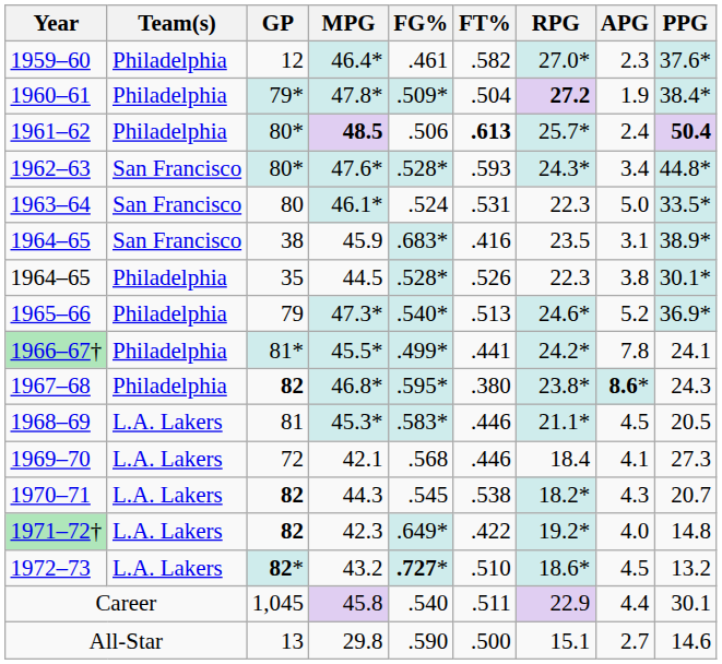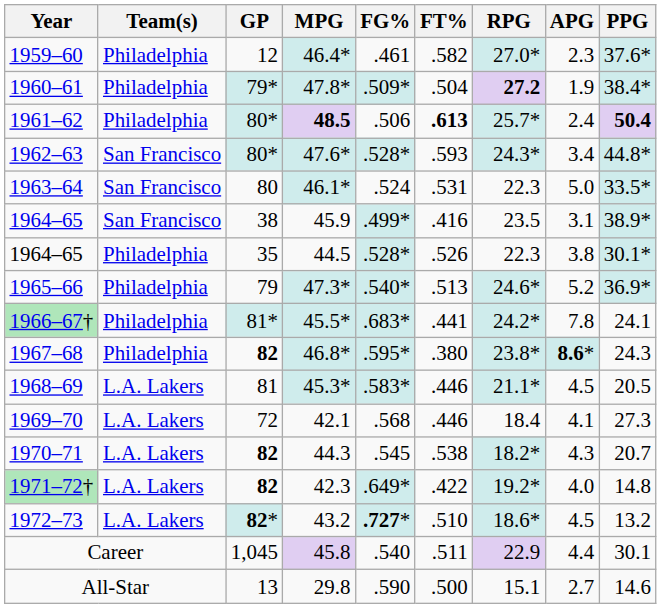 <table class="wikitable sortable" style="font-size:100%; text-align:right;">
 <tr>
 <th>Year</th>
 <th>Team(s)</th>
 <th>GP</th>
 <th>MPG</th>
 <th>FG%</th>
 <th>FT%</th>
 <th>RPG</th>
 <th>APG</th>
 <th>PPG</th>
 </tr>
 <tr>
 <td style="text-align:left;"><a href='#'>1959–60</a></td>
 <td style="text-align:left;"><a href='#'>Philadelphia</a></td>
 <td>12</td>
 <td bgcolor="CFECEC">46.4*</td>
 <td>.461</td>
 <td>.582</td>
 <td bgcolor="CFECEC">27.0*</td>
 <td>2.3</td>
 <td bgcolor="CFECEC">37.6*</td>
 </tr>
 <tr>
 <td style="text-align:left;"><a href='#'>1960–61</a></td>
 <td style="text-align:left;"><a href='#'>Philadelphia</a></td>
 <td bgcolor="CFECEC">79*</td>
 <td bgcolor="CFECEC">47.8*</td>
 <td bgcolor="CFECEC">.509*</td>
 <td>.504</td>
 <td bgcolor="EOCEF2"><strong>27.2</strong></td>
 <td>1.9</td>
 <td bgcolor="CFECEC">38.4*</td>
 </tr>
 <tr>
 <td style="text-align:left;"><a href='#'>1961–62</a></td>
 <td style="text-align:left;"><a href='#'>Philadelphia</a></td>
 <td bgcolor="CFECEC">80*</td>
 <td bgcolor="EOCEF2"><strong>48.5</strong></td>
 <td>.506</td>
 <td><strong>.613</strong></td>
 <td bgcolor="CFECEC">25.7*</td>
 <td>2.4</td>
 <td bgcolor="EOCEF2"><strong>50.4</strong></td>
 </tr>
 <tr>
 <td style="text-align:left;"><a href='#'>1962–63</a></td>
 <td style="text-align:left;"><a href='#'>San Francisco</a></td>
 <td bgcolor="CFECEC">80*</td>
 <td bgcolor="CFECEC">47.6*</td>
 <td bgcolor="CFECEC">.528*</td>
 <td>.593</td>
 <td bgcolor="CFECEC">24.3*</td>
 <td>3.4</td>
 <td bgcolor="CFECEC">44.8*</td>
 </tr>
 <tr>
 <td style="text-align:left;"><a href='#'>1963–64</a></td>
 <td style="text-align:left;"><a href='#'>San Francisco</a></td>
 <td>80</td>
 <td bgcolor="CFECEC">46.1*</td>
 <td>.524</td>
 <td>.531</td>
 <td>22.3</td>
 <td>5.0</td>
 <td bgcolor="CFECEC">33.5*</td>
 </tr>
 <tr>
 <td style="text-align:left;"><a href='#'>1964–65</a></td>
 <td style="text-align:left;"><a href='#'>San Francisco</a></td>
 <td>38</td>
 <td>45.9</td>
-<td bgcolor="CFECEC">.683*</td>
+<td bgcolor="CFECEC">.499*</td>
 <td>.416</td>
 <td>23.5</td>
 <td>3.1</td>
 <td bgcolor="CFECEC">38.9*</td>
 </tr>
 <tr>
 <td style="text-align:left;">1964–65</td>
 <td style="text-align:left;"><a href='#'>Philadelphia</a></td>
 <td>35</td>
 <td>44.5</td>
 <td bgcolor="CFECEC">.528*</td>
 <td>.526</td>
 <td>22.3</td>
 <td>3.8</td>
 <td bgcolor="CFECEC">30.1*</td>
 </tr>
 <tr>
 <td style="text-align:left;"><a href='#'>1965–66</a></td>
 <td style="text-align:left;"><a href='#'>Philadelphia</a></td>
 <td>79</td>
 <td bgcolor="CFECEC">47.3*</td>
 <td bgcolor="CFECEC">.540*</td>
 <td>.513</td>
 <td bgcolor="CFECEC">24.6*</td>
 <td>5.2</td>
 <td bgcolor="CFECEC">36.9*</td>
 </tr>
 <tr>
 <td style="text-align:left;background:#afe6ba;"><a href='#'>1966–67</a>†</td>
 <td style="text-align:left;"><a href='#'>Philadelphia</a></td>
 <td bgcolor="CFECEC">81*</td>
 <td bgcolor="CFECEC">45.5*</td>
-<td bgcolor="CFECEC">.499*</td>
+<td bgcolor="CFECEC">.683*</td>
 <td>.441</td>
 <td bgcolor="CFECEC">24.2*</td>
 <td>7.8</td>
 <td>24.1</td>
 </tr>
 <tr>
 <td style="text-align:left;"><a href='#'>1967–68</a></td>
 <td style="text-align:left;"><a href='#'>Philadelphia</a></td>
 <td><strong>82</strong></td>
 <td bgcolor="CFECEC">46.8*</td>
 <td bgcolor="CFECEC">.595*</td>
 <td>.380</td>
 <td bgcolor="CFECEC">23.8*</td>
 <td bgcolor="CFECEC"><strong>8.6</strong>*</td>
 <td>24.3</td>
 </tr>
 <tr>
 <td style="text-align:left;"><a href='#'>1968–69</a></td>
 <td style="text-align:left;"><a href='#'>L.A. Lakers</a></td>
 <td>81</td>
 <td bgcolor="CFECEC">45.3*</td>
 <td bgcolor="CFECEC">.583*</td>
 <td>.446</td>
 <td bgcolor="CFECEC">21.1*</td>
 <td>4.5</td>
 <td>20.5</td>
 </tr>
 <tr>
 <td style="text-align:left;"><a href='#'>1969–70</a></td>
 <td style="text-align:left;"><a href='#'>L.A. Lakers</a></td>
 <td>72</td>
 <td>42.1</td>
 <td>.568</td>
 <td>.446</td>
 <td>18.4</td>
 <td>4.1</td>
 <td>27.3</td>
 </tr>
 <tr>
 <td style="text-align:left;"><a href='#'>1970–71</a></td>
 <td style="text-align:left;"><a href='#'>L.A. Lakers</a></td>
 <td><strong>82</strong></td>
 <td>44.3</td>
 <td>.545</td>
 <td>.538</td>
 <td bgcolor="CFECEC">18.2*</td>
 <td>4.3</td>
 <td>20.7</td>
 </tr>
 <tr>
 <td style="text-align:left;background:#afe6ba;"><a href='#'>1971–72</a>†</td>
 <td style="text-align:left;"><a href='#'>L.A. Lakers</a></td>
 <td><strong>82</strong></td>
 <td>42.3</td>
 <td bgcolor="CFECEC">.649*</td>
 <td>.422</td>
 <td bgcolor="CFECEC">19.2*</td>
 <td>4.0</td>
 <td>14.8</td>
 </tr>
 <tr>
 <td style="text-align:left;"><a href='#'>1972–73</a></td>
 <td style="text-align:left;"><a href='#'>L.A. Lakers</a></td>
 <td bgcolor="CFECEC"><strong>82</strong>*</td>
 <td>43.2</td>
 <td bgcolor="CFECEC"><strong>.727</strong>*</td>
 <td>.510</td>
 <td bgcolor="CFECEC">18.6*</td>
 <td>4.5</td>
 <td>13.2</td>
 </tr>
 <tr class="sortbottom">
 <td style="text-align:center;" colspan="2">Career</td>
 <td>1,045</td>
 <td style="background:#E0CEF2; width:3em">45.8</td>
 <td>.540</td>
 <td>.511</td>
 <td style="background:#E0CEF2; width:3em">22.9</td>
 <td>4.4</td>
 <td>30.1</td>
 </tr>
 <tr class="sortbottom">
 <td style="text-align:center;" colspan=2>All-Star</td>
 <td>13</td>
 <td>29.8</td>
 <td>.590</td>
 <td>.500</td>
 <td>15.1</td>
 <td>2.7</td>
 <td>14.6</td>
 </tr>
 </table>
